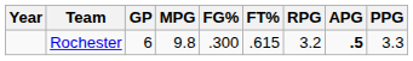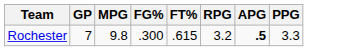 <table class="wikitable sortable" style="font-size:95%; text-align:right;">
 <tr>
-<th>Year</th>
 <th>Team</th>
 <th>GP</th>
 <th>MPG</th>
 <th>FG%</th>
 <th>FT%</th>
 <th>RPG</th>
 <th>APG</th>
 <th>PPG</th>
 </tr>
 <tr>
-<td style="text-align:left;"></td>
 <td style="text-align:left;"><a href='#'>Rochester</a></td>
-<td>6</td>
+<td>7</td>
 <td>9.8</td>
 <td>.300</td>
 <td>.615</td>
 <td>3.2</td>
 <td><strong>.5</strong></td>
 <td>3.3</td>
 </tr>
 </table>
